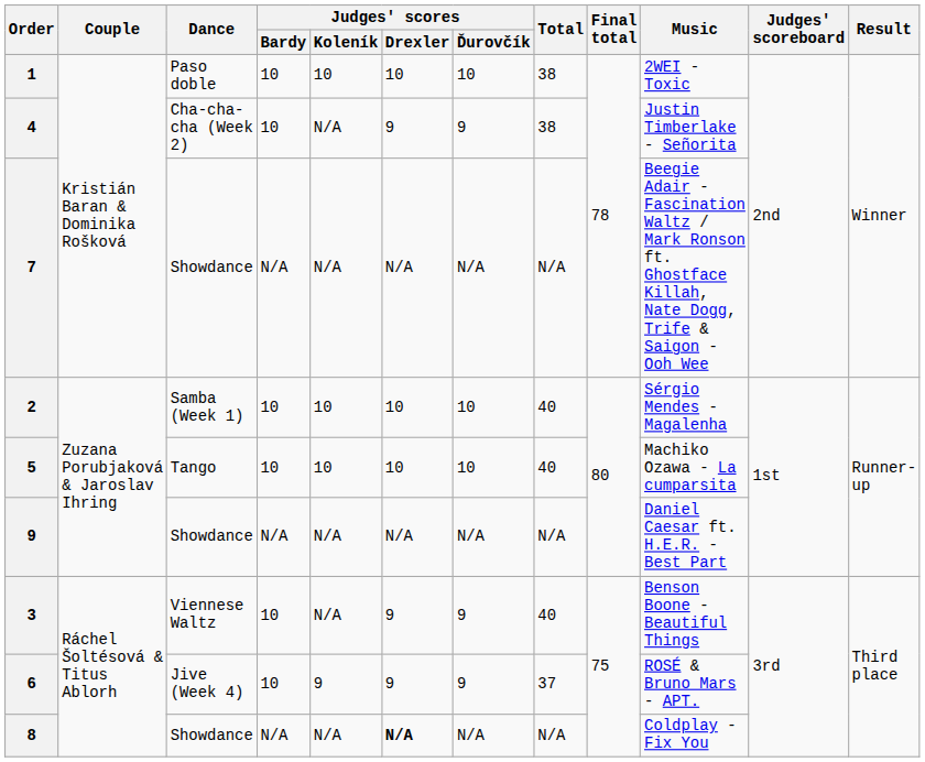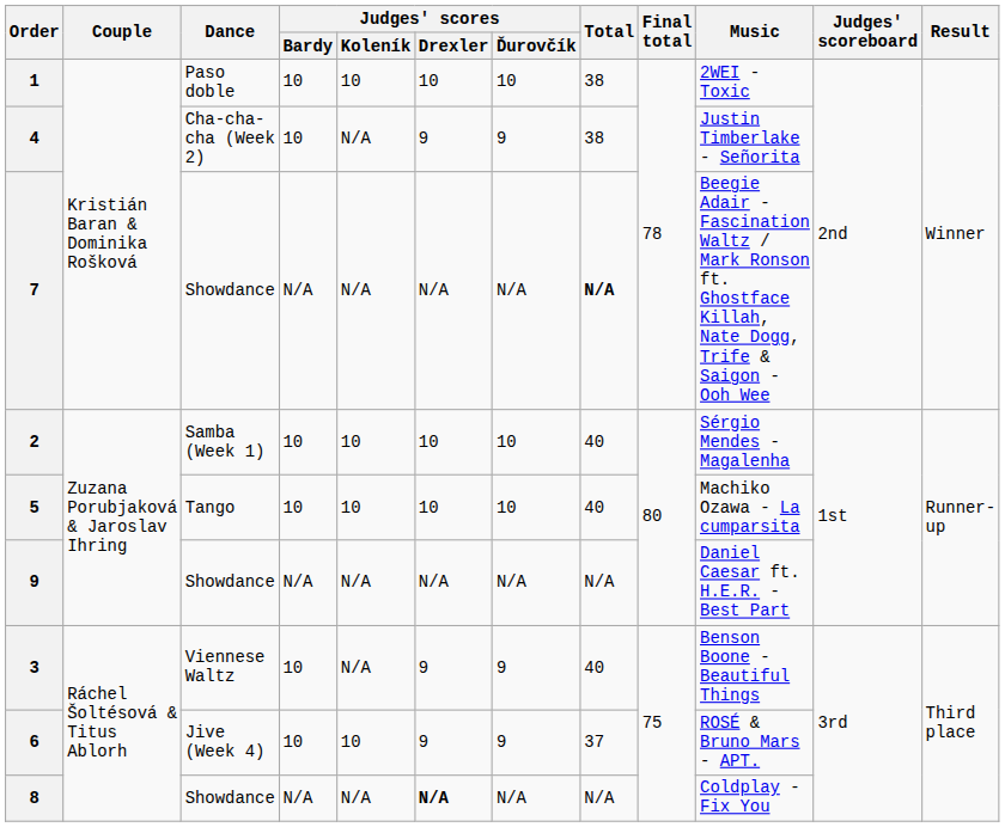 <table class="wikitable">
 <tr>
 <th rowspan="2">Order</th>
 <th rowspan="2">Couple</th>
 <th rowspan="2">Dance</th>
 <th colspan="4">Judges' scores</th>
 <th rowspan="2">Total</th>
 <th rowspan="2">Final total</th>
 <th rowspan="2">Music</th>
 <th rowspan="2">Judges' scoreboard</th>
 <th rowspan="2">Result</th>
 </tr>
 <tr>
 <th>Bardy</th>
 <th>Koleník</th>
 <th>Drexler</th>
 <th>Ďurovčík</th>
 </tr>
 <tr>
 <th>1</th>
 <td rowspan="3">Kristián Baran & Dominika Rošková</td>
 <td>Paso doble</td>
 <td>10</td>
 <td>10</td>
 <td>10</td>
 <td>10</td>
 <td>38</td>
 <td rowspan="3">78</td>
 <td><a href='#'>2WEI</a> - <a href='#'>Toxic</a></td>
 <td rowspan="3">2nd</td>
 <td rowspan="3">Winner</td>
 </tr>
 <tr>
 <th>4</th>
 <td>Cha-cha-cha (Week 2)</td>
 <td>10</td>
 <td>N/A</td>
 <td>9</td>
 <td>9</td>
 <td>38</td>
 <td><a href='#'>Justin Timberlake</a> - <a href='#'>Señorita</a></td>
 </tr>
 <tr>
 <th>7</th>
 <td>Showdance</td>
 <td>N/A</td>
 <td>N/A</td>
 <td>N/A</td>
 <td>N/A</td>
-<td>N/A</td>
+<td><strong>N/A</strong></td>
 <td><a href='#'>Beegie Adair</a> - <a href='#'>Fascination Waltz</a> / <a href='#'>Mark Ronson</a> ft. <a href='#'>Ghostface Killah</a>, <a href='#'>Nate Dogg</a>, <a href='#'>Trife</a> & <a href='#'>Saigon</a> - <a href='#'>Ooh Wee</a></td>
 </tr>
 <tr>
 <th>2</th>
 <td rowspan="3">Zuzana Porubjaková & Jaroslav Ihring</td>
 <td>Samba (Week 1)</td>
 <td>10</td>
 <td>10</td>
 <td>10</td>
 <td>10</td>
 <td>40</td>
 <td rowspan="3">80</td>
 <td><a href='#'>Sérgio Mendes</a> - <a href='#'>Magalenha</a></td>
 <td rowspan="3">1st</td>
 <td rowspan="3">Runner-up</td>
 </tr>
 <tr>
 <th>5</th>
 <td>Tango</td>
 <td>10</td>
 <td>10</td>
 <td>10</td>
 <td>10</td>
 <td>40</td>
 <td>Machiko Ozawa - <a href='#'>La cumparsita</a></td>
 </tr>
 <tr>
 <th>9</th>
 <td>Showdance</td>
 <td>N/A</td>
 <td>N/A</td>
 <td>N/A</td>
 <td>N/A</td>
 <td>N/A</td>
 <td><a href='#'>Daniel Caesar</a> ft. <a href='#'>H.E.R.</a> - <a href='#'>Best Part</a></td>
 </tr>
 <tr>
 <th>3</th>
 <td rowspan="3">Ráchel Šoltésová & Titus Ablorh</td>
 <td>Viennese Waltz</td>
 <td>10</td>
 <td>N/A</td>
 <td>9</td>
 <td>9</td>
 <td>40</td>
 <td rowspan="3">75</td>
 <td><a href='#'>Benson Boone</a> - <a href='#'>Beautiful Things</a></td>
 <td rowspan="3">3rd</td>
 <td rowspan="3">Third place</td>
 </tr>
 <tr>
 <th>6</th>
 <td>Jive (Week 4)</td>
 <td>10</td>
-<td>9</td>
+<td>10</td>
 <td>9</td>
 <td>9</td>
 <td>37</td>
 <td><a href='#'>ROSÉ</a> & <a href='#'>Bruno Mars</a> - <a href='#'>APT.</a></td>
 </tr>
 <tr>
 <th>8</th>
 <td>Showdance</td>
 <td>N/A</td>
 <td>N/A</td>
 <td><strong>N/A</strong></td>
 <td>N/A</td>
 <td>N/A</td>
 <td><a href='#'>Coldplay</a> - <a href='#'>Fix You</a></td>
 </tr>
 </table>
